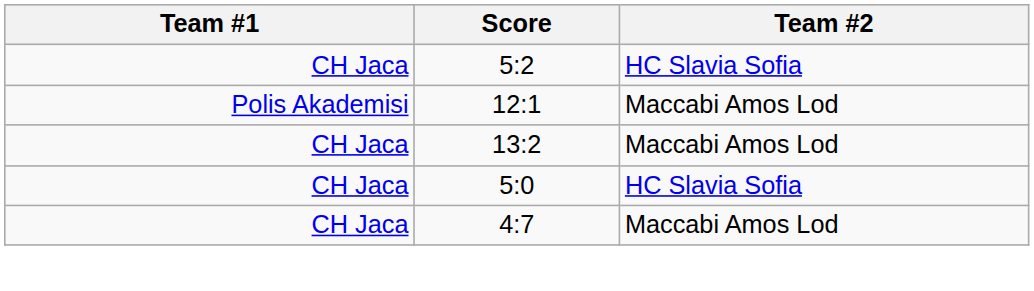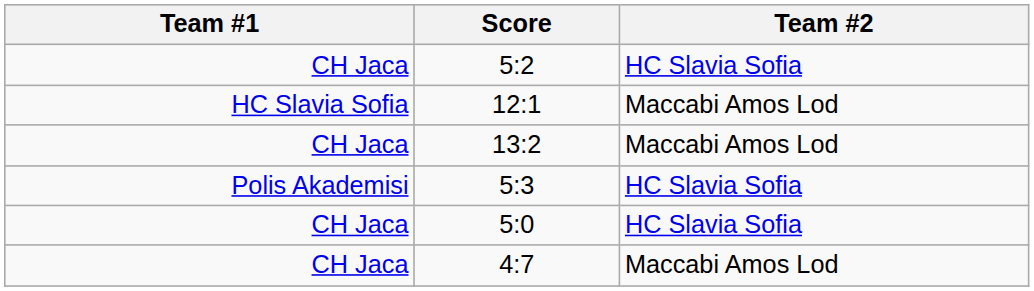 <table class="wikitable" style="text-align: center;">
 <tr>
 <th width=22%>Team #1</th>
 <th width=11%>Score</th>
 <th width=22%>Team #2</th>
 </tr>
 <tr>
 <td style="text-align: right;"><a href='#'>CH Jaca</a> </td>
 <td>5:2</td>
 <td style="text-align: left;"> <a href='#'>HC Slavia Sofia</a></td>
 </tr>
 <tr>
-<td style="text-align: right;"><a href='#'>Polis Akademisi</a> </td>
+<td style="text-align: right;"><a href='#'>HC Slavia Sofia</a> </td>
 <td>12:1</td>
 <td style="text-align: left;"> Maccabi Amos Lod</td>
 </tr>
 <tr>
 <td style="text-align: right;"><a href='#'>CH Jaca</a> </td>
 <td>13:2</td>
 <td style="text-align: left;"> Maccabi Amos Lod</td>
+</tr>
+<tr>
+<td style="text-align: right;"><a href='#'>Polis Akademisi</a> </td>
+<td>5:3</td>
+<td style="text-align: left;"> <a href='#'>HC Slavia Sofia</a></td>
 </tr>
 <tr>
 <td style="text-align: right;"><a href='#'>CH Jaca</a> </td>
 <td>5:0</td>
 <td style="text-align: left;"> <a href='#'>HC Slavia Sofia</a></td>
 </tr>
 <tr>
 <td style="text-align: right;"><a href='#'>CH Jaca</a> </td>
 <td>4:7</td>
 <td style="text-align: left;"> Maccabi Amos Lod</td>
 </tr>
 </table>
